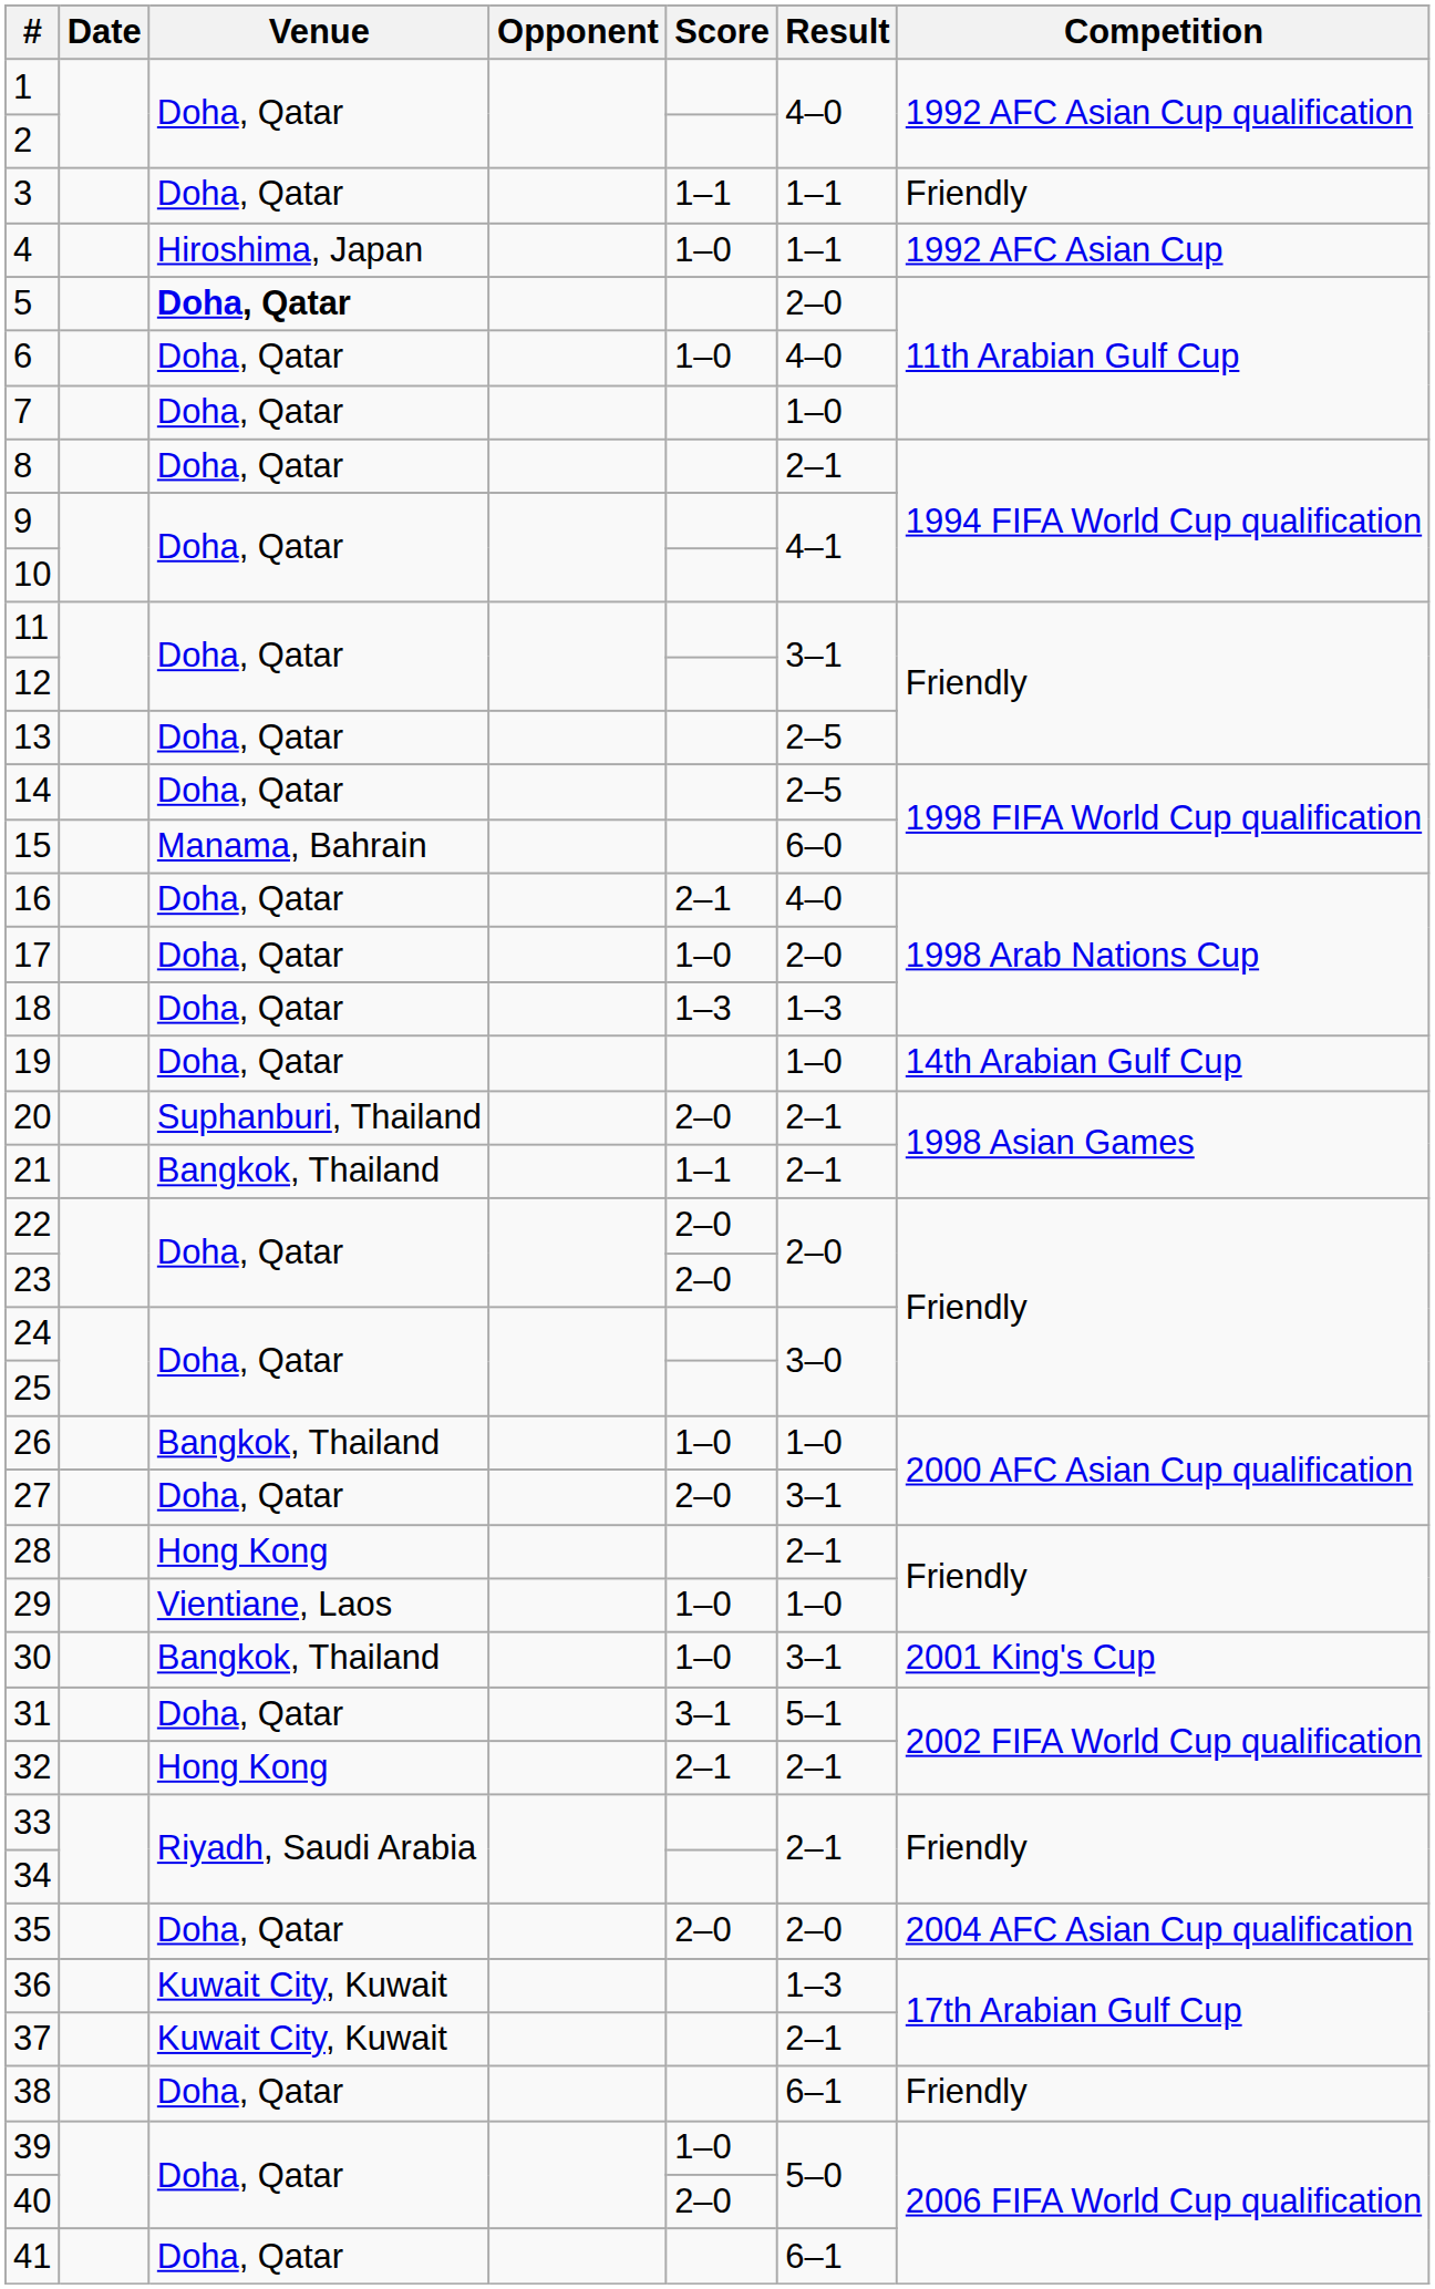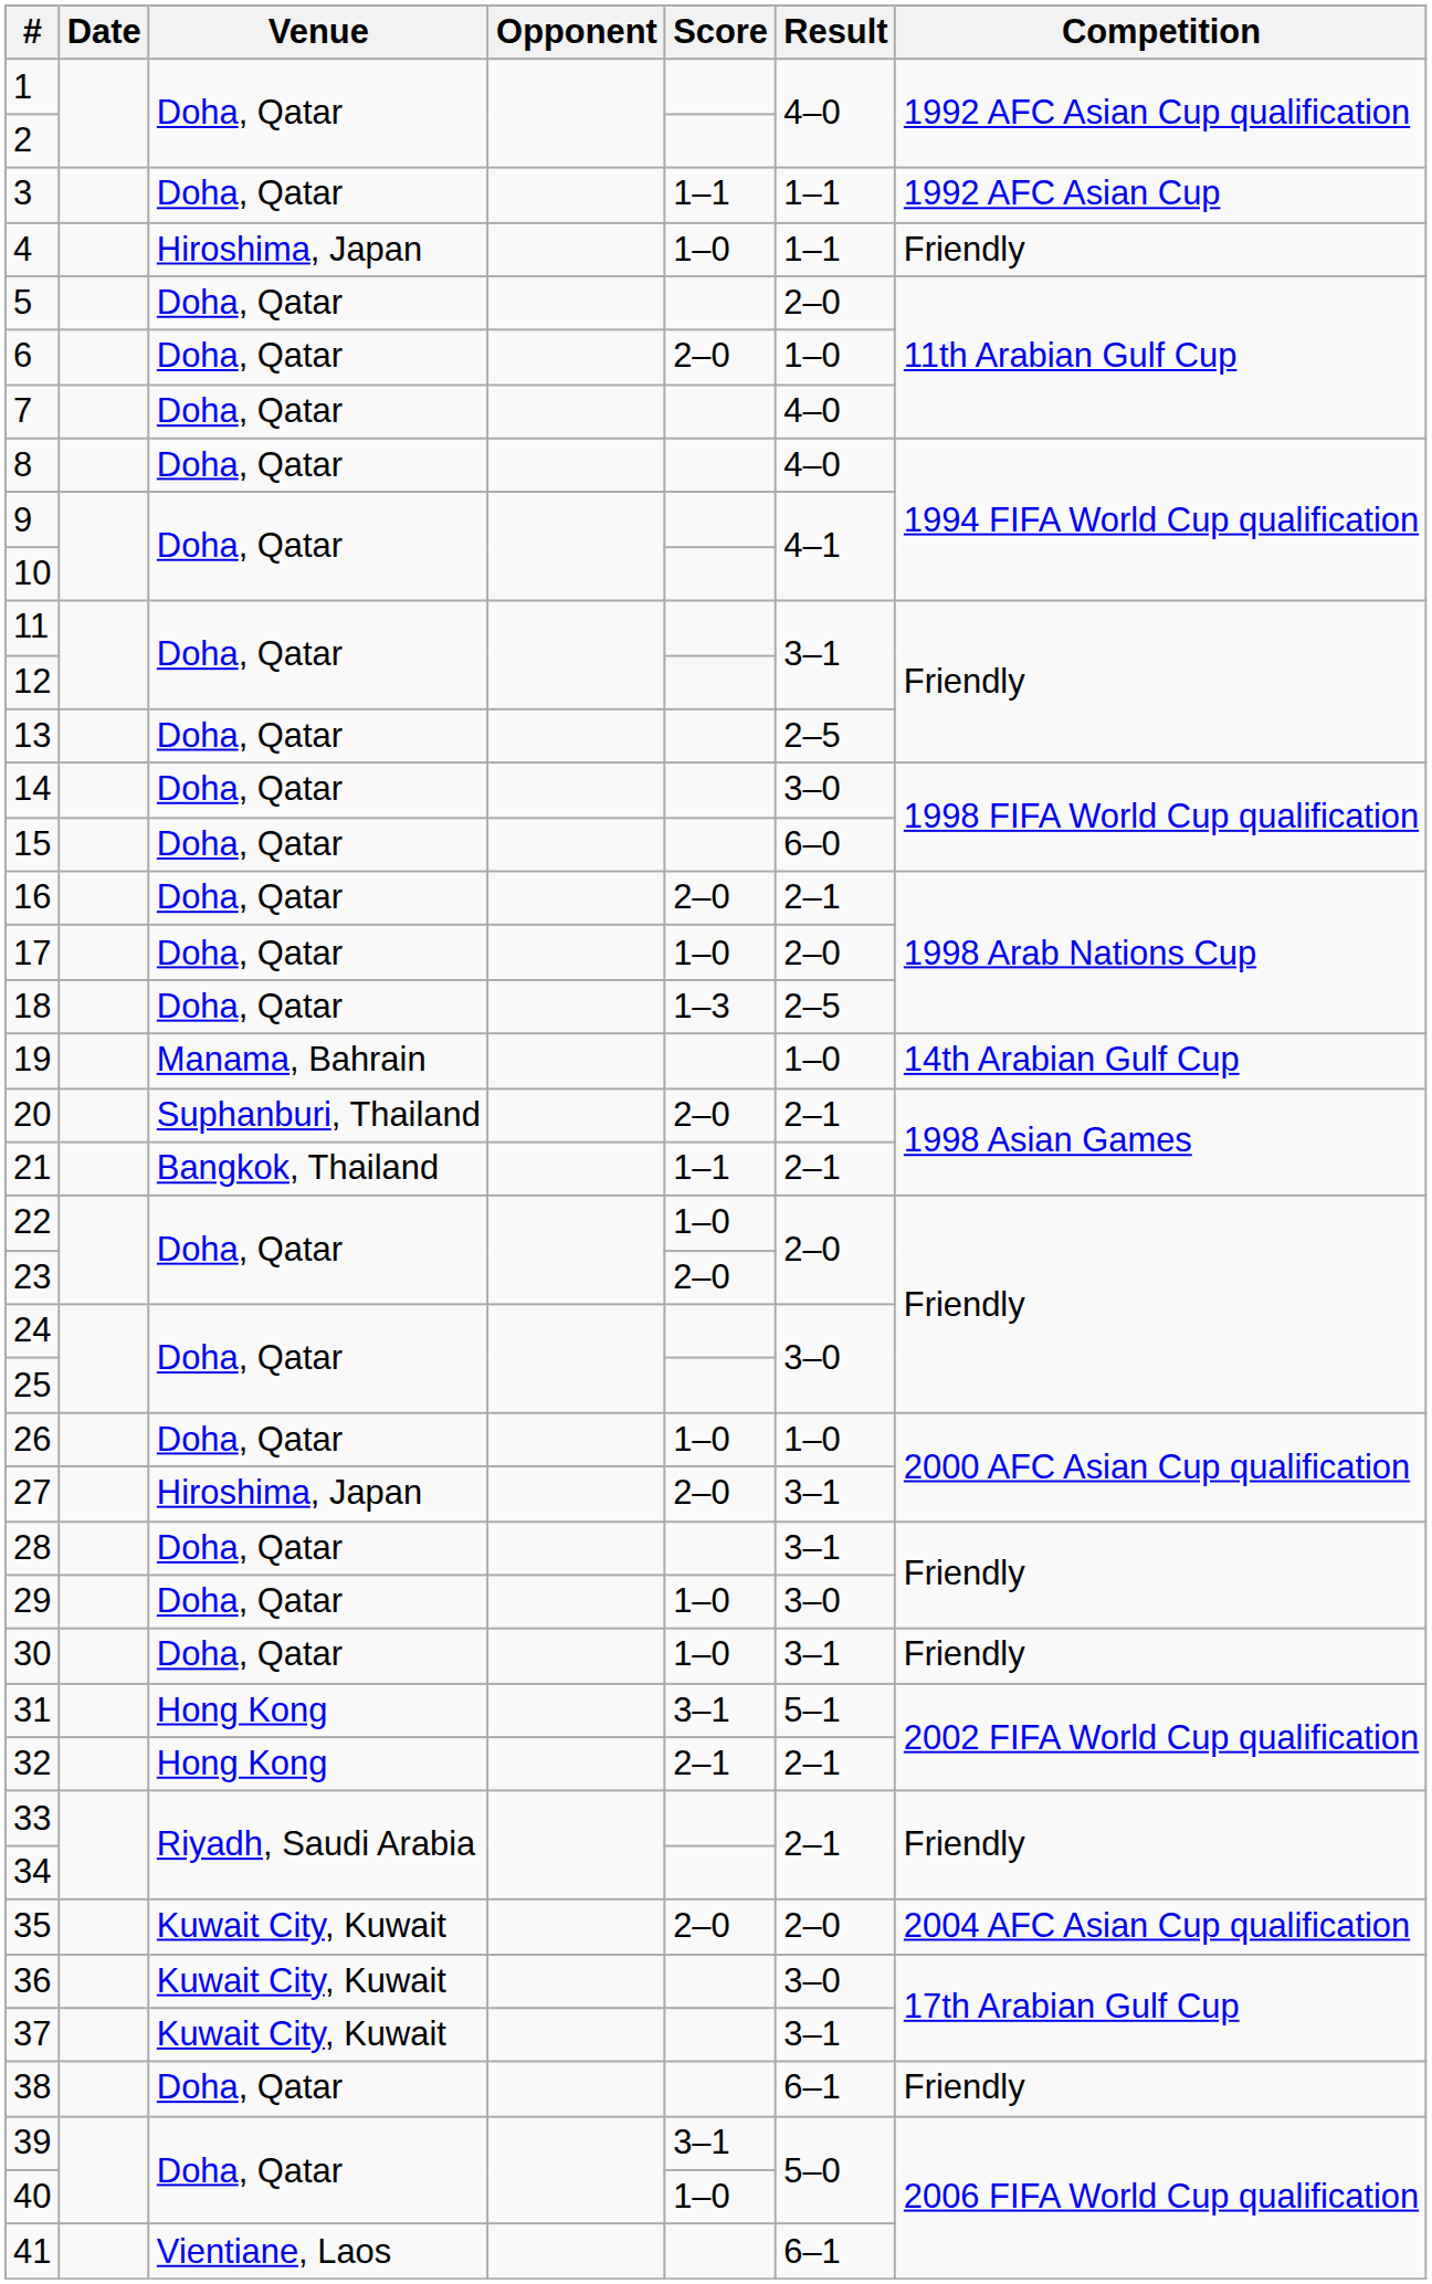 <table class="wikitable sortable">
 <tr>
 <th>#</th>
 <th>Date</th>
 <th>Venue</th>
 <th>Opponent</th>
 <th>Score</th>
 <th>Result</th>
 <th>Competition</th>
 </tr>
 <tr>
 <td>1</td>
 <td rowspan=2></td>
 <td rowspan=2><a href='#'>Doha</a>, Qatar</td>
 <td rowspan=2></td>
 <td></td>
 <td rowspan=2>4–0</td>
 <td rowspan=2><a href='#'>1992 AFC Asian Cup qualification</a></td>
 </tr>
 <tr>
 <td>2</td>
 <td></td>
 </tr>
 <tr>
 <td>3</td>
 <td></td>
 <td><a href='#'>Doha</a>, Qatar</td>
 <td></td>
 <td>1–1</td>
 <td>1–1</td>
-<td>Friendly</td>
+<td><a href='#'>1992 AFC Asian Cup</a></td>
 </tr>
 <tr>
 <td>4</td>
 <td></td>
 <td><a href='#'>Hiroshima</a>, Japan</td>
 <td></td>
 <td>1–0</td>
 <td>1–1</td>
-<td><a href='#'>1992 AFC Asian Cup</a></td>
+<td>Friendly</td>
 </tr>
 <tr>
 <td>5</td>
 <td></td>
-<td><strong><a href='#'>Doha</a>, Qatar</strong></td>
+<td><a href='#'>Doha</a>, Qatar</td>
 <td></td>
 <td></td>
 <td>2–0</td>
 <td rowspan=3><a href='#'>11th Arabian Gulf Cup</a></td>
 </tr>
 <tr>
 <td>6</td>
 <td></td>
 <td><a href='#'>Doha</a>, Qatar</td>
 <td></td>
+<td>2–0</td>
 <td>1–0</td>
-<td>4–0</td>
 </tr>
 <tr>
 <td>7</td>
 <td></td>
 <td><a href='#'>Doha</a>, Qatar</td>
 <td></td>
 <td></td>
-<td>1–0</td>
+<td>4–0</td>
 </tr>
 <tr>
 <td>8</td>
 <td></td>
 <td><a href='#'>Doha</a>, Qatar</td>
 <td></td>
 <td></td>
-<td>2–1</td>
+<td>4–0</td>
 <td rowspan=3><a href='#'>1994 FIFA World Cup qualification</a></td>
 </tr>
 <tr>
 <td>9</td>
 <td rowspan=2></td>
 <td rowspan=2><a href='#'>Doha</a>, Qatar</td>
 <td rowspan=2></td>
 <td></td>
 <td rowspan=2>4–1</td>
 </tr>
 <tr>
 <td>10</td>
 <td></td>
 </tr>
 <tr>
 <td>11</td>
 <td rowspan=2></td>
 <td rowspan=2><a href='#'>Doha</a>, Qatar</td>
 <td rowspan=2></td>
 <td></td>
 <td rowspan=2>3–1</td>
 <td rowspan=3>Friendly</td>
 </tr>
 <tr>
 <td>12</td>
 <td></td>
 </tr>
 <tr>
 <td>13</td>
 <td></td>
 <td><a href='#'>Doha</a>, Qatar</td>
 <td></td>
 <td></td>
 <td>2–5</td>
 </tr>
 <tr>
 <td>14</td>
 <td></td>
 <td><a href='#'>Doha</a>, Qatar</td>
 <td></td>
 <td></td>
-<td>2–5</td>
+<td>3–0</td>
 <td rowspan=2><a href='#'>1998 FIFA World Cup qualification</a></td>
 </tr>
 <tr>
 <td>15</td>
 <td></td>
-<td><a href='#'>Manama</a>, Bahrain</td>
+<td><a href='#'>Doha</a>, Qatar</td>
 <td></td>
 <td></td>
 <td>6–0</td>
 </tr>
 <tr>
 <td>16</td>
 <td></td>
 <td><a href='#'>Doha</a>, Qatar</td>
 <td></td>
+<td>2–0</td>
 <td>2–1</td>
-<td>4–0</td>
 <td rowspan=3><a href='#'>1998 Arab Nations Cup</a></td>
 </tr>
 <tr>
 <td>17</td>
 <td></td>
 <td><a href='#'>Doha</a>, Qatar</td>
 <td></td>
 <td>1–0</td>
 <td>2–0</td>
 </tr>
 <tr>
 <td>18</td>
 <td></td>
 <td><a href='#'>Doha</a>, Qatar</td>
 <td></td>
 <td>1–3</td>
-<td>1–3</td>
+<td>2–5</td>
 </tr>
 <tr>
 <td>19</td>
 <td></td>
-<td><a href='#'>Doha</a>, Qatar</td>
+<td><a href='#'>Manama</a>, Bahrain</td>
 <td></td>
 <td></td>
 <td>1–0</td>
 <td><a href='#'>14th Arabian Gulf Cup</a></td>
 </tr>
 <tr>
 <td>20</td>
 <td></td>
 <td><a href='#'>Suphanburi</a>, Thailand</td>
 <td></td>
 <td>2–0</td>
 <td>2–1</td>
 <td rowspan=2><a href='#'>1998 Asian Games</a></td>
 </tr>
 <tr>
 <td>21</td>
 <td></td>
 <td><a href='#'>Bangkok</a>, Thailand</td>
 <td></td>
 <td>1–1</td>
 <td>2–1</td>
 </tr>
 <tr>
 <td>22</td>
 <td rowspan=2></td>
 <td rowspan=2><a href='#'>Doha</a>, Qatar</td>
 <td rowspan=2></td>
-<td>2–0</td>
+<td>1–0</td>
 <td rowspan=2>2–0</td>
 <td rowspan=4>Friendly</td>
 </tr>
 <tr>
 <td>23</td>
 <td>2–0</td>
 </tr>
 <tr>
 <td>24</td>
 <td rowspan=2></td>
 <td rowspan=2><a href='#'>Doha</a>, Qatar</td>
 <td rowspan=2></td>
 <td></td>
 <td rowspan=2>3–0</td>
 </tr>
 <tr>
 <td>25</td>
 <td></td>
 </tr>
 <tr>
 <td>26</td>
 <td></td>
-<td><a href='#'>Bangkok</a>, Thailand</td>
+<td><a href='#'>Doha</a>, Qatar</td>
 <td></td>
 <td>1–0</td>
 <td>1–0</td>
 <td rowspan=2><a href='#'>2000 AFC Asian Cup qualification</a></td>
 </tr>
 <tr>
 <td>27</td>
 <td></td>
-<td><a href='#'>Doha</a>, Qatar</td>
+<td><a href='#'>Hiroshima</a>, Japan</td>
 <td></td>
 <td>2–0</td>
 <td>3–1</td>
 </tr>
 <tr>
 <td>28</td>
 <td></td>
-<td><a href='#'>Hong Kong</a></td>
+<td><a href='#'>Doha</a>, Qatar</td>
 <td></td>
 <td></td>
-<td>2–1</td>
+<td>3–1</td>
 <td rowspan=2>Friendly</td>
 </tr>
 <tr>
 <td>29</td>
 <td></td>
-<td><a href='#'>Vientiane</a>, Laos</td>
+<td><a href='#'>Doha</a>, Qatar</td>
 <td></td>
 <td>1–0</td>
-<td>1–0</td>
+<td>3–0</td>
 </tr>
 <tr>
 <td>30</td>
 <td></td>
-<td><a href='#'>Bangkok</a>, Thailand</td>
+<td><a href='#'>Doha</a>, Qatar</td>
 <td></td>
 <td>1–0</td>
 <td>3–1</td>
-<td><a href='#'>2001 King's Cup</a></td>
+<td>Friendly</td>
 </tr>
 <tr>
 <td>31</td>
 <td></td>
-<td><a href='#'>Doha</a>, Qatar</td>
+<td><a href='#'>Hong Kong</a></td>
 <td></td>
 <td>3–1</td>
 <td>5–1</td>
 <td rowspan=2><a href='#'>2002 FIFA World Cup qualification</a></td>
 </tr>
 <tr>
 <td>32</td>
 <td></td>
 <td><a href='#'>Hong Kong</a></td>
 <td></td>
 <td>2–1</td>
 <td>2–1</td>
 </tr>
 <tr>
 <td>33</td>
 <td rowspan=2></td>
 <td rowspan=2><a href='#'>Riyadh</a>, Saudi Arabia</td>
 <td rowspan=2></td>
 <td></td>
 <td rowspan=2>2–1</td>
 <td rowspan=2>Friendly</td>
 </tr>
 <tr>
 <td>34</td>
 <td></td>
 </tr>
 <tr>
 <td>35</td>
 <td></td>
-<td><a href='#'>Doha</a>, Qatar</td>
+<td><a href='#'>Kuwait City</a>, Kuwait</td>
 <td></td>
 <td>2–0</td>
 <td>2–0</td>
 <td><a href='#'>2004 AFC Asian Cup qualification</a></td>
 </tr>
 <tr>
 <td>36</td>
 <td></td>
 <td><a href='#'>Kuwait City</a>, Kuwait</td>
 <td></td>
 <td></td>
-<td>1–3</td>
+<td>3–0</td>
 <td rowspan=2><a href='#'>17th Arabian Gulf Cup</a></td>
 </tr>
 <tr>
 <td>37</td>
 <td></td>
 <td><a href='#'>Kuwait City</a>, Kuwait</td>
 <td></td>
 <td></td>
-<td>2–1</td>
+<td>3–1</td>
 </tr>
 <tr>
 <td>38</td>
 <td></td>
 <td><a href='#'>Doha</a>, Qatar</td>
 <td></td>
 <td></td>
 <td>6–1</td>
 <td>Friendly</td>
 </tr>
 <tr>
 <td>39</td>
 <td rowspan=2></td>
 <td rowspan=2><a href='#'>Doha</a>, Qatar</td>
 <td rowspan=2></td>
-<td>1–0</td>
+<td>3–1</td>
 <td rowspan=2>5–0</td>
 <td rowspan=3><a href='#'>2006 FIFA World Cup qualification</a></td>
 </tr>
 <tr>
 <td>40</td>
-<td>2–0</td>
+<td>1–0</td>
 </tr>
 <tr>
 <td>41</td>
 <td></td>
-<td><a href='#'>Doha</a>, Qatar</td>
+<td><a href='#'>Vientiane</a>, Laos</td>
 <td></td>
 <td></td>
 <td>6–1</td>
 </tr>
 </table>
